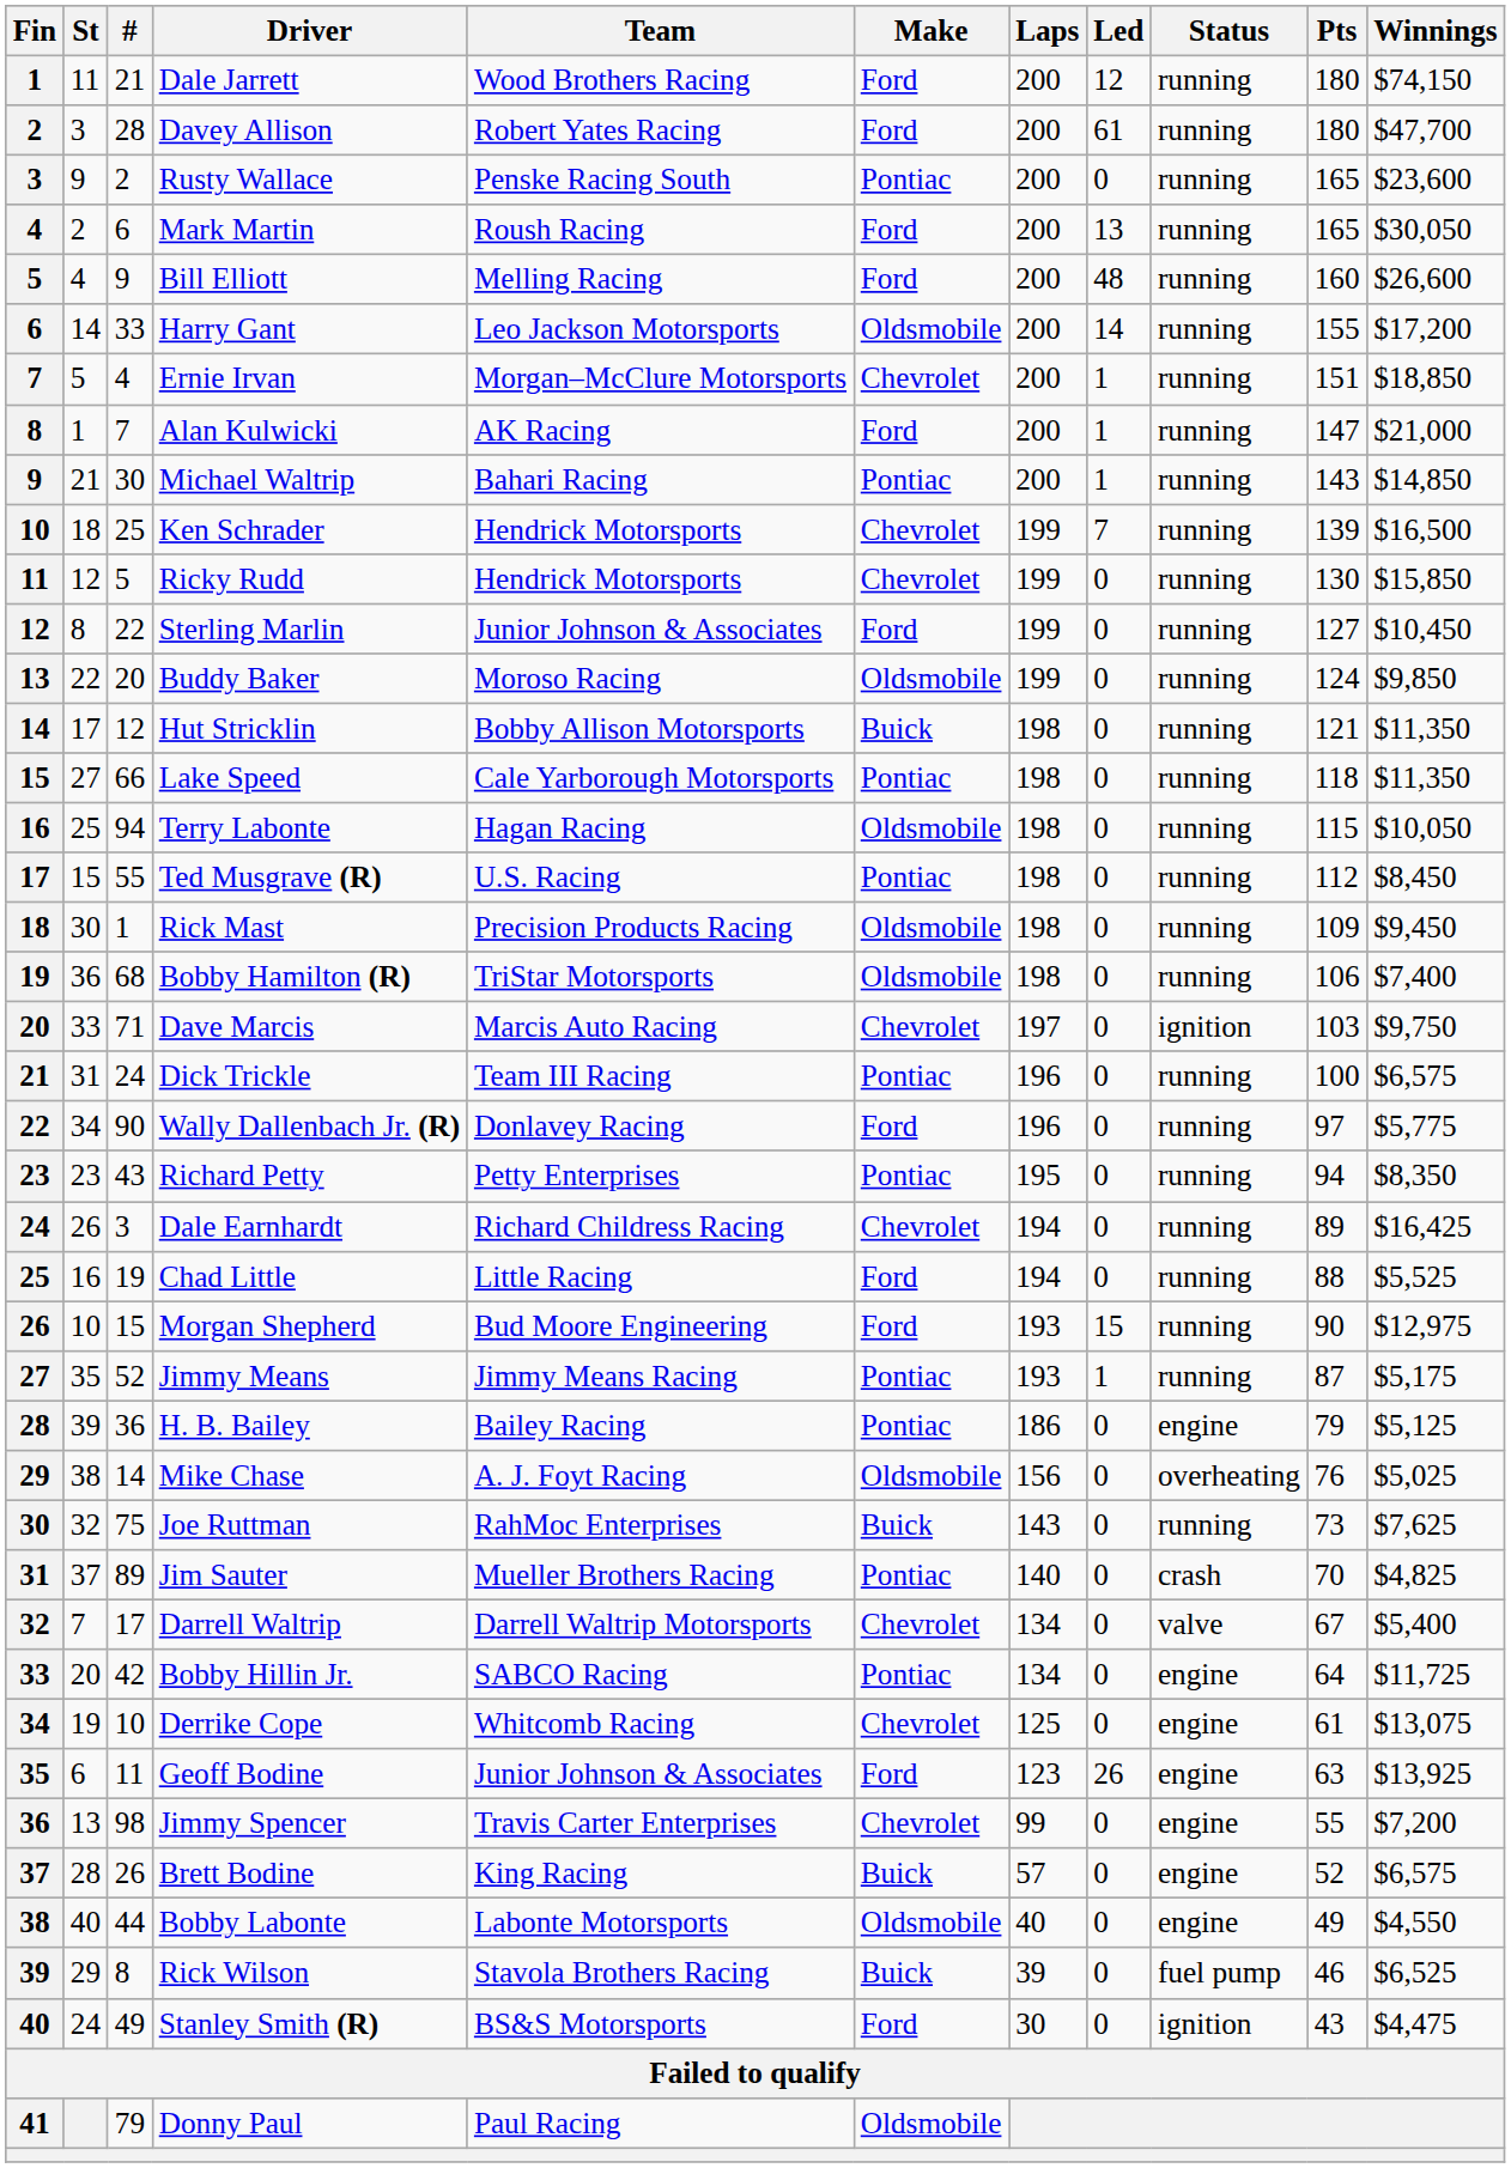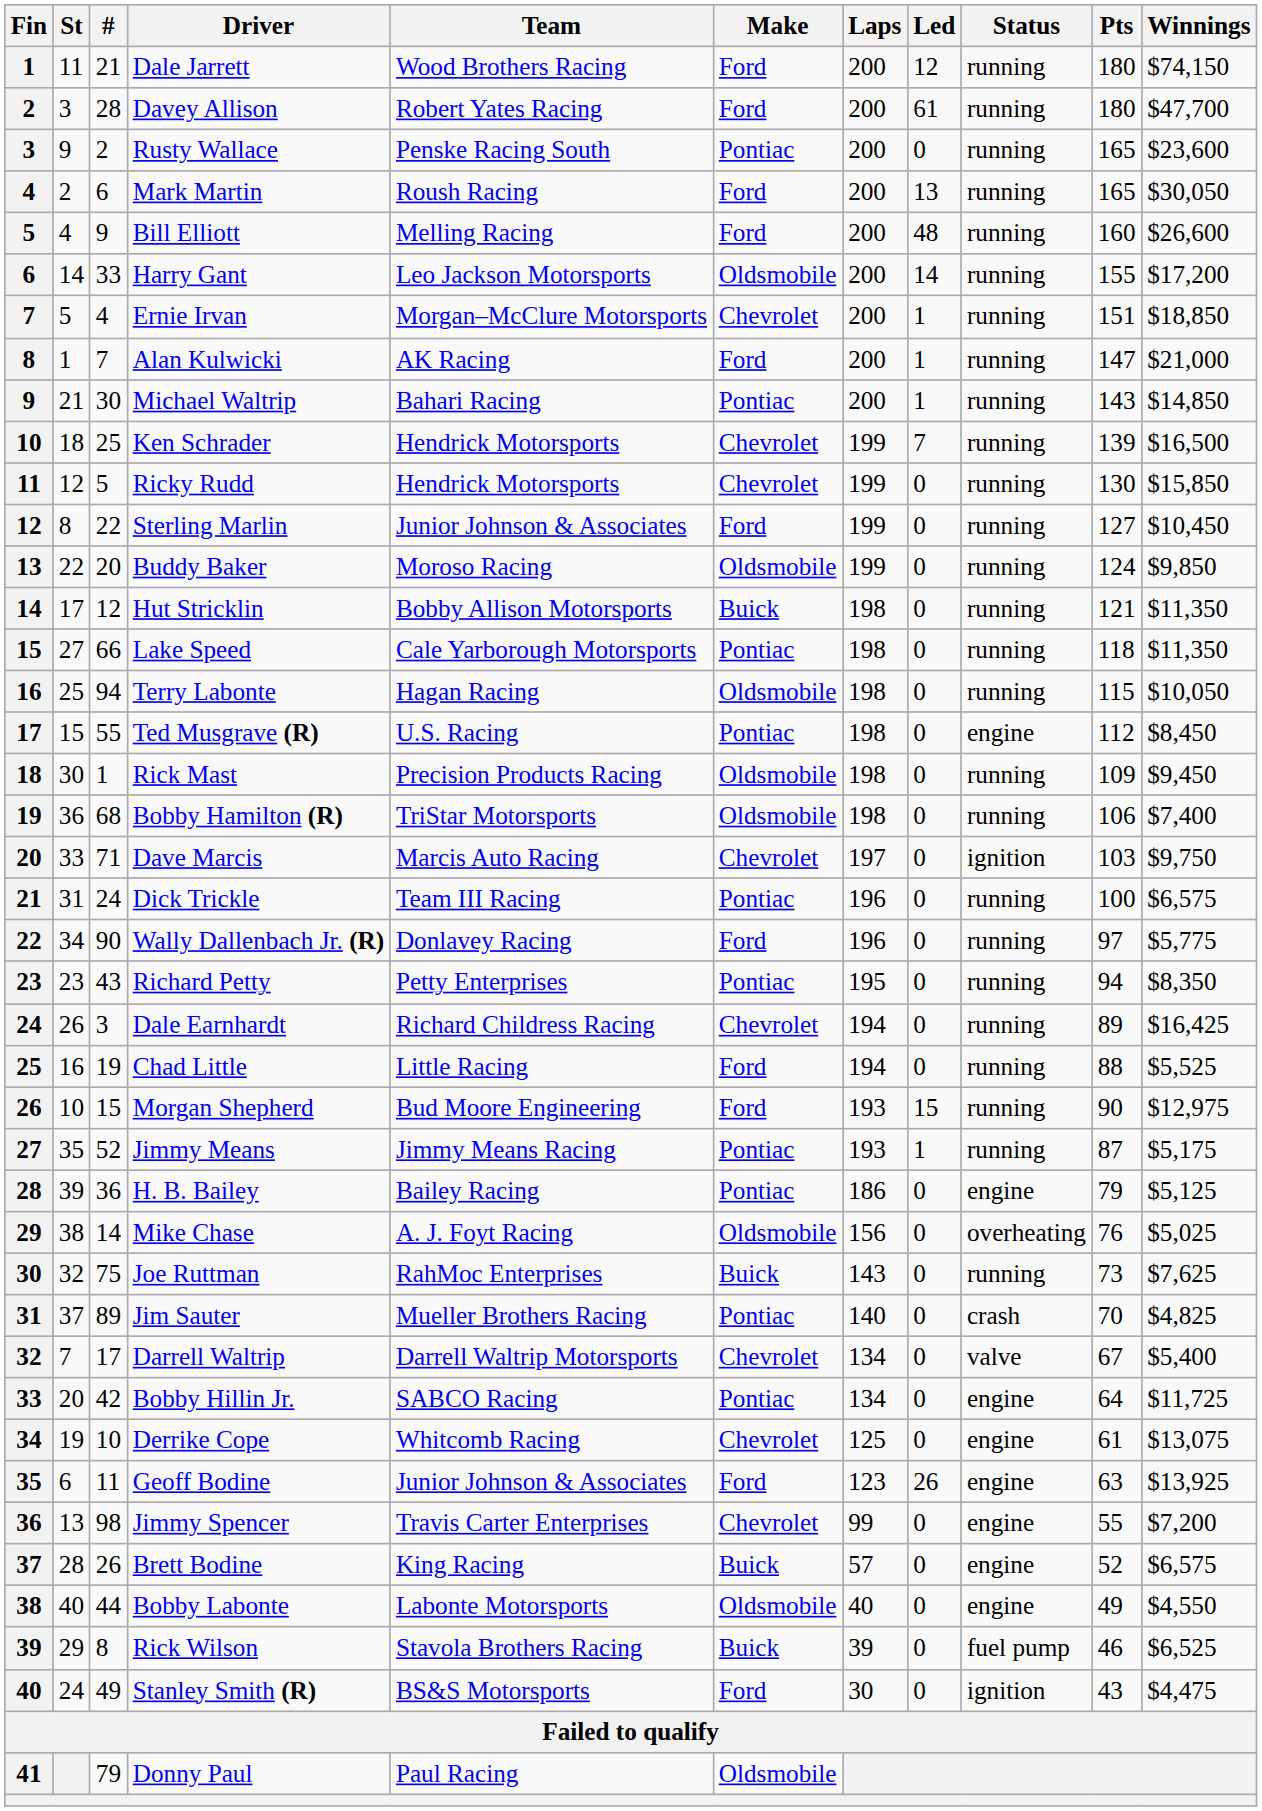 <table class="wikitable" style="font-size:95%">
 <tr>
 <th>Fin</th>
 <th>St</th>
 <th>#</th>
 <th>Driver</th>
 <th>Team</th>
 <th>Make</th>
 <th>Laps</th>
 <th>Led</th>
 <th>Status</th>
 <th>Pts</th>
 <th>Winnings</th>
 </tr>
 <tr>
 <th>1</th>
 <td>11</td>
 <td>21</td>
 <td><a href='#'>Dale Jarrett</a></td>
 <td><a href='#'>Wood Brothers Racing</a></td>
 <td><a href='#'>Ford</a></td>
 <td>200</td>
 <td>12</td>
 <td>running</td>
 <td>180</td>
 <td>$74,150</td>
 </tr>
 <tr>
 <th>2</th>
 <td>3</td>
 <td>28</td>
 <td><a href='#'>Davey Allison</a></td>
 <td><a href='#'>Robert Yates Racing</a></td>
 <td><a href='#'>Ford</a></td>
 <td>200</td>
 <td>61</td>
 <td>running</td>
 <td>180</td>
 <td>$47,700</td>
 </tr>
 <tr>
 <th>3</th>
 <td>9</td>
 <td>2</td>
 <td><a href='#'>Rusty Wallace</a></td>
 <td><a href='#'>Penske Racing South</a></td>
 <td><a href='#'>Pontiac</a></td>
 <td>200</td>
 <td>0</td>
 <td>running</td>
 <td>165</td>
 <td>$23,600</td>
 </tr>
 <tr>
 <th>4</th>
 <td>2</td>
 <td>6</td>
 <td><a href='#'>Mark Martin</a></td>
 <td><a href='#'>Roush Racing</a></td>
 <td><a href='#'>Ford</a></td>
 <td>200</td>
 <td>13</td>
 <td>running</td>
 <td>165</td>
 <td>$30,050</td>
 </tr>
 <tr>
 <th>5</th>
 <td>4</td>
 <td>9</td>
 <td><a href='#'>Bill Elliott</a></td>
 <td><a href='#'>Melling Racing</a></td>
 <td><a href='#'>Ford</a></td>
 <td>200</td>
 <td>48</td>
 <td>running</td>
 <td>160</td>
 <td>$26,600</td>
 </tr>
 <tr>
 <th>6</th>
 <td>14</td>
 <td>33</td>
 <td><a href='#'>Harry Gant</a></td>
 <td><a href='#'>Leo Jackson Motorsports</a></td>
 <td><a href='#'>Oldsmobile</a></td>
 <td>200</td>
 <td>14</td>
 <td>running</td>
 <td>155</td>
 <td>$17,200</td>
 </tr>
 <tr>
 <th>7</th>
 <td>5</td>
 <td>4</td>
 <td><a href='#'>Ernie Irvan</a></td>
 <td><a href='#'>Morgan–McClure Motorsports</a></td>
 <td><a href='#'>Chevrolet</a></td>
 <td>200</td>
 <td>1</td>
 <td>running</td>
 <td>151</td>
 <td>$18,850</td>
 </tr>
 <tr>
 <th>8</th>
 <td>1</td>
 <td>7</td>
 <td><a href='#'>Alan Kulwicki</a></td>
 <td><a href='#'>AK Racing</a></td>
 <td><a href='#'>Ford</a></td>
 <td>200</td>
 <td>1</td>
 <td>running</td>
 <td>147</td>
 <td>$21,000</td>
 </tr>
 <tr>
 <th>9</th>
 <td>21</td>
 <td>30</td>
 <td><a href='#'>Michael Waltrip</a></td>
 <td><a href='#'>Bahari Racing</a></td>
 <td><a href='#'>Pontiac</a></td>
 <td>200</td>
 <td>1</td>
 <td>running</td>
 <td>143</td>
 <td>$14,850</td>
 </tr>
 <tr>
 <th>10</th>
 <td>18</td>
 <td>25</td>
 <td><a href='#'>Ken Schrader</a></td>
 <td><a href='#'>Hendrick Motorsports</a></td>
 <td><a href='#'>Chevrolet</a></td>
 <td>199</td>
 <td>7</td>
 <td>running</td>
 <td>139</td>
 <td>$16,500</td>
 </tr>
 <tr>
 <th>11</th>
 <td>12</td>
 <td>5</td>
 <td><a href='#'>Ricky Rudd</a></td>
 <td><a href='#'>Hendrick Motorsports</a></td>
 <td><a href='#'>Chevrolet</a></td>
 <td>199</td>
 <td>0</td>
 <td>running</td>
 <td>130</td>
 <td>$15,850</td>
 </tr>
 <tr>
 <th>12</th>
 <td>8</td>
 <td>22</td>
 <td><a href='#'>Sterling Marlin</a></td>
 <td><a href='#'>Junior Johnson & Associates</a></td>
 <td><a href='#'>Ford</a></td>
 <td>199</td>
 <td>0</td>
 <td>running</td>
 <td>127</td>
 <td>$10,450</td>
 </tr>
 <tr>
 <th>13</th>
 <td>22</td>
 <td>20</td>
 <td><a href='#'>Buddy Baker</a></td>
 <td><a href='#'>Moroso Racing</a></td>
 <td><a href='#'>Oldsmobile</a></td>
 <td>199</td>
 <td>0</td>
 <td>running</td>
 <td>124</td>
 <td>$9,850</td>
 </tr>
 <tr>
 <th>14</th>
 <td>17</td>
 <td>12</td>
 <td><a href='#'>Hut Stricklin</a></td>
 <td><a href='#'>Bobby Allison Motorsports</a></td>
 <td><a href='#'>Buick</a></td>
 <td>198</td>
 <td>0</td>
 <td>running</td>
 <td>121</td>
 <td>$11,350</td>
 </tr>
 <tr>
 <th>15</th>
 <td>27</td>
 <td>66</td>
 <td><a href='#'>Lake Speed</a></td>
 <td><a href='#'>Cale Yarborough Motorsports</a></td>
 <td><a href='#'>Pontiac</a></td>
 <td>198</td>
 <td>0</td>
 <td>running</td>
 <td>118</td>
 <td>$11,350</td>
 </tr>
 <tr>
 <th>16</th>
 <td>25</td>
 <td>94</td>
 <td><a href='#'>Terry Labonte</a></td>
 <td><a href='#'>Hagan Racing</a></td>
 <td><a href='#'>Oldsmobile</a></td>
 <td>198</td>
 <td>0</td>
 <td>running</td>
 <td>115</td>
 <td>$10,050</td>
 </tr>
 <tr>
 <th>17</th>
 <td>15</td>
 <td>55</td>
 <td><a href='#'>Ted Musgrave</a> <strong>(R)</strong></td>
 <td><a href='#'>U.S. Racing</a></td>
 <td><a href='#'>Pontiac</a></td>
 <td>198</td>
 <td>0</td>
-<td>running</td>
+<td>engine</td>
 <td>112</td>
 <td>$8,450</td>
 </tr>
 <tr>
 <th>18</th>
 <td>30</td>
 <td>1</td>
 <td><a href='#'>Rick Mast</a></td>
 <td><a href='#'>Precision Products Racing</a></td>
 <td><a href='#'>Oldsmobile</a></td>
 <td>198</td>
 <td>0</td>
 <td>running</td>
 <td>109</td>
 <td>$9,450</td>
 </tr>
 <tr>
 <th>19</th>
 <td>36</td>
 <td>68</td>
 <td><a href='#'>Bobby Hamilton</a> <strong>(R)</strong></td>
 <td><a href='#'>TriStar Motorsports</a></td>
 <td><a href='#'>Oldsmobile</a></td>
 <td>198</td>
 <td>0</td>
 <td>running</td>
 <td>106</td>
 <td>$7,400</td>
 </tr>
 <tr>
 <th>20</th>
 <td>33</td>
 <td>71</td>
 <td><a href='#'>Dave Marcis</a></td>
 <td><a href='#'>Marcis Auto Racing</a></td>
 <td><a href='#'>Chevrolet</a></td>
 <td>197</td>
 <td>0</td>
 <td>ignition</td>
 <td>103</td>
 <td>$9,750</td>
 </tr>
 <tr>
 <th>21</th>
 <td>31</td>
 <td>24</td>
 <td><a href='#'>Dick Trickle</a></td>
 <td><a href='#'>Team III Racing</a></td>
 <td><a href='#'>Pontiac</a></td>
 <td>196</td>
 <td>0</td>
 <td>running</td>
 <td>100</td>
 <td>$6,575</td>
 </tr>
 <tr>
 <th>22</th>
 <td>34</td>
 <td>90</td>
 <td><a href='#'>Wally Dallenbach Jr.</a> <strong>(R)</strong></td>
 <td><a href='#'>Donlavey Racing</a></td>
 <td><a href='#'>Ford</a></td>
 <td>196</td>
 <td>0</td>
 <td>running</td>
 <td>97</td>
 <td>$5,775</td>
 </tr>
 <tr>
 <th>23</th>
 <td>23</td>
 <td>43</td>
 <td><a href='#'>Richard Petty</a></td>
 <td><a href='#'>Petty Enterprises</a></td>
 <td><a href='#'>Pontiac</a></td>
 <td>195</td>
 <td>0</td>
 <td>running</td>
 <td>94</td>
 <td>$8,350</td>
 </tr>
 <tr>
 <th>24</th>
 <td>26</td>
 <td>3</td>
 <td><a href='#'>Dale Earnhardt</a></td>
 <td><a href='#'>Richard Childress Racing</a></td>
 <td><a href='#'>Chevrolet</a></td>
 <td>194</td>
 <td>0</td>
 <td>running</td>
 <td>89</td>
 <td>$16,425</td>
 </tr>
 <tr>
 <th>25</th>
 <td>16</td>
 <td>19</td>
 <td><a href='#'>Chad Little</a></td>
 <td><a href='#'>Little Racing</a></td>
 <td><a href='#'>Ford</a></td>
 <td>194</td>
 <td>0</td>
 <td>running</td>
 <td>88</td>
 <td>$5,525</td>
 </tr>
 <tr>
 <th>26</th>
 <td>10</td>
 <td>15</td>
 <td><a href='#'>Morgan Shepherd</a></td>
 <td><a href='#'>Bud Moore Engineering</a></td>
 <td><a href='#'>Ford</a></td>
 <td>193</td>
 <td>15</td>
 <td>running</td>
 <td>90</td>
 <td>$12,975</td>
 </tr>
 <tr>
 <th>27</th>
 <td>35</td>
 <td>52</td>
 <td><a href='#'>Jimmy Means</a></td>
 <td><a href='#'>Jimmy Means Racing</a></td>
 <td><a href='#'>Pontiac</a></td>
 <td>193</td>
 <td>1</td>
 <td>running</td>
 <td>87</td>
 <td>$5,175</td>
 </tr>
 <tr>
 <th>28</th>
 <td>39</td>
 <td>36</td>
 <td><a href='#'>H. B. Bailey</a></td>
 <td><a href='#'>Bailey Racing</a></td>
 <td><a href='#'>Pontiac</a></td>
 <td>186</td>
 <td>0</td>
 <td>engine</td>
 <td>79</td>
 <td>$5,125</td>
 </tr>
 <tr>
 <th>29</th>
 <td>38</td>
 <td>14</td>
 <td><a href='#'>Mike Chase</a></td>
 <td><a href='#'>A. J. Foyt Racing</a></td>
 <td><a href='#'>Oldsmobile</a></td>
 <td>156</td>
 <td>0</td>
 <td>overheating</td>
 <td>76</td>
 <td>$5,025</td>
 </tr>
 <tr>
 <th>30</th>
 <td>32</td>
 <td>75</td>
 <td><a href='#'>Joe Ruttman</a></td>
 <td><a href='#'>RahMoc Enterprises</a></td>
 <td><a href='#'>Buick</a></td>
 <td>143</td>
 <td>0</td>
 <td>running</td>
 <td>73</td>
 <td>$7,625</td>
 </tr>
 <tr>
 <th>31</th>
 <td>37</td>
 <td>89</td>
 <td><a href='#'>Jim Sauter</a></td>
 <td><a href='#'>Mueller Brothers Racing</a></td>
 <td><a href='#'>Pontiac</a></td>
 <td>140</td>
 <td>0</td>
 <td>crash</td>
 <td>70</td>
 <td>$4,825</td>
 </tr>
 <tr>
 <th>32</th>
 <td>7</td>
 <td>17</td>
 <td><a href='#'>Darrell Waltrip</a></td>
 <td><a href='#'>Darrell Waltrip Motorsports</a></td>
 <td><a href='#'>Chevrolet</a></td>
 <td>134</td>
 <td>0</td>
 <td>valve</td>
 <td>67</td>
 <td>$5,400</td>
 </tr>
 <tr>
 <th>33</th>
 <td>20</td>
 <td>42</td>
 <td><a href='#'>Bobby Hillin Jr.</a></td>
 <td><a href='#'>SABCO Racing</a></td>
 <td><a href='#'>Pontiac</a></td>
 <td>134</td>
 <td>0</td>
 <td>engine</td>
 <td>64</td>
 <td>$11,725</td>
 </tr>
 <tr>
 <th>34</th>
 <td>19</td>
 <td>10</td>
 <td><a href='#'>Derrike Cope</a></td>
 <td><a href='#'>Whitcomb Racing</a></td>
 <td><a href='#'>Chevrolet</a></td>
 <td>125</td>
 <td>0</td>
 <td>engine</td>
 <td>61</td>
 <td>$13,075</td>
 </tr>
 <tr>
 <th>35</th>
 <td>6</td>
 <td>11</td>
 <td><a href='#'>Geoff Bodine</a></td>
 <td><a href='#'>Junior Johnson & Associates</a></td>
 <td><a href='#'>Ford</a></td>
 <td>123</td>
 <td>26</td>
 <td>engine</td>
 <td>63</td>
 <td>$13,925</td>
 </tr>
 <tr>
 <th>36</th>
 <td>13</td>
 <td>98</td>
 <td><a href='#'>Jimmy Spencer</a></td>
 <td><a href='#'>Travis Carter Enterprises</a></td>
 <td><a href='#'>Chevrolet</a></td>
 <td>99</td>
 <td>0</td>
 <td>engine</td>
 <td>55</td>
 <td>$7,200</td>
 </tr>
 <tr>
 <th>37</th>
 <td>28</td>
 <td>26</td>
 <td><a href='#'>Brett Bodine</a></td>
 <td><a href='#'>King Racing</a></td>
 <td><a href='#'>Buick</a></td>
 <td>57</td>
 <td>0</td>
 <td>engine</td>
 <td>52</td>
 <td>$6,575</td>
 </tr>
 <tr>
 <th>38</th>
 <td>40</td>
 <td>44</td>
 <td><a href='#'>Bobby Labonte</a></td>
 <td><a href='#'>Labonte Motorsports</a></td>
 <td><a href='#'>Oldsmobile</a></td>
 <td>40</td>
 <td>0</td>
 <td>engine</td>
 <td>49</td>
 <td>$4,550</td>
 </tr>
 <tr>
 <th>39</th>
 <td>29</td>
 <td>8</td>
 <td><a href='#'>Rick Wilson</a></td>
 <td><a href='#'>Stavola Brothers Racing</a></td>
 <td><a href='#'>Buick</a></td>
 <td>39</td>
 <td>0</td>
 <td>fuel pump</td>
 <td>46</td>
 <td>$6,525</td>
 </tr>
 <tr>
 <th>40</th>
 <td>24</td>
 <td>49</td>
 <td><a href='#'>Stanley Smith</a> <strong>(R)</strong></td>
 <td><a href='#'>BS&S Motorsports</a></td>
 <td><a href='#'>Ford</a></td>
 <td>30</td>
 <td>0</td>
 <td>ignition</td>
 <td>43</td>
 <td>$4,475</td>
 </tr>
 <tr>
 <th colspan="11">Failed to qualify</th>
 </tr>
 <tr>
 <th>41</th>
 <th></th>
 <td>79</td>
 <td><a href='#'>Donny Paul</a></td>
 <td><a href='#'>Paul Racing</a></td>
 <td><a href='#'>Oldsmobile</a></td>
 <th colspan="5"></th>
 </tr>
 <tr>
 <th colspan="11"></th>
 </tr>
 </table>
